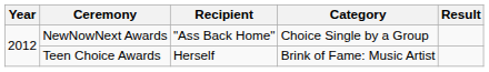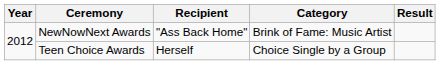 <table class="wikitable">
 <tr>
 <th>Year</th>
 <th>Ceremony</th>
 <th>Recipient</th>
 <th>Category</th>
 <th>Result</th>
 </tr>
 <tr>
 <td rowspan=2>2012</td>
 <td>NewNowNext Awards</td>
 <td>"Ass Back Home" </td>
-<td>Choice Single by a Group</td>
+<td>Brink of Fame: Music Artist</td>
 <td></td>
 </tr>
 <tr>
 <td>Teen Choice Awards</td>
 <td>Herself</td>
-<td>Brink of Fame: Music Artist</td>
+<td>Choice Single by a Group</td>
 <td></td>
 </tr>
 </table>
